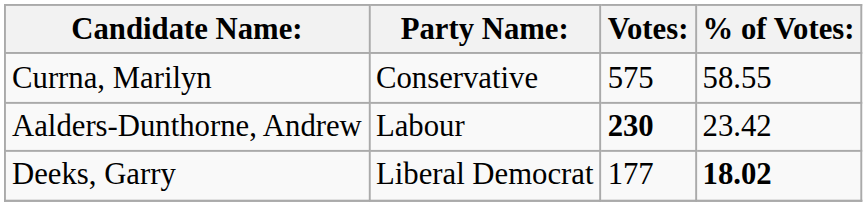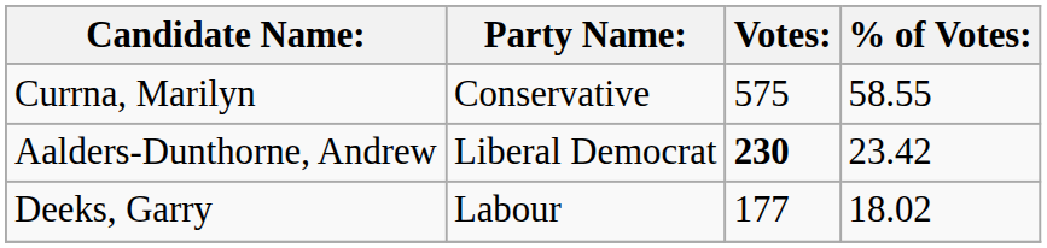 <table class="wikitable">
 <tr>
 <th>Candidate Name:</th>
 <th>Party Name:</th>
 <th>Votes:</th>
 <th>% of Votes:</th>
 </tr>
 <tr>
 <td>Currna, Marilyn</td>
 <td>Conservative</td>
 <td>575</td>
 <td>58.55</td>
 </tr>
 <tr>
 <td>Aalders-Dunthorne, Andrew</td>
-<td>Labour</td>
+<td>Liberal Democrat</td>
 <td><strong>230</strong></td>
 <td>23.42</td>
 </tr>
 <tr>
 <td>Deeks, Garry</td>
-<td>Liberal Democrat</td>
+<td>Labour</td>
 <td>177</td>
-<td><strong>18.02</strong></td>
+<td>18.02</td>
 </tr>
 <tr>
 </tr>
 </table>
